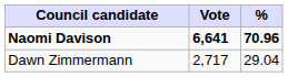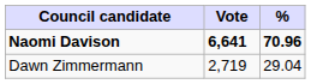 <table class="wikitable">
 <tr>
 <th style="background:#ddf; width:200px;">Council candidate</th>
 <th style="background:#ddf; width:50px;">Vote</th>
 <th style="background:#ddf; width:30px;">%</th>
 </tr>
 <tr>
 <td><strong>Naomi Davison</strong></td>
 <td><strong>6,641</strong></td>
 <td><strong>70.96</strong></td>
 </tr>
 <tr>
 <td>Dawn Zimmermann</td>
-<td>2,717</td>
+<td>2,719</td>
 <td>29.04</td>
 </tr>
 </table>
